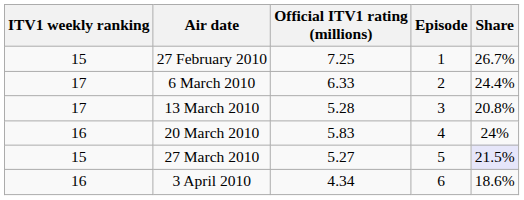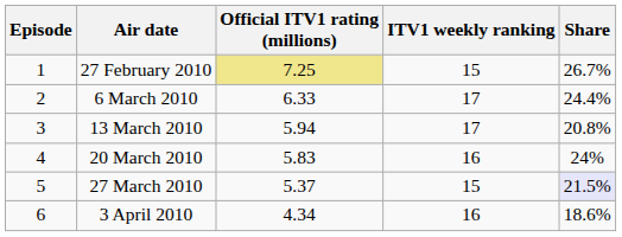 <table class="wikitable" style="text-align:center;">
 <tr>
-<th>ITV1 weekly ranking</th>
+<th>Episode</th>
 <th>Air date</th>
 <th>Official ITV1 rating<br>(millions)</th>
-<th>Episode</th>
+<th>ITV1 weekly ranking</th>
 <th>Share</th>
 </tr>
 <tr>
+<td>1</td>
+<td>27 February 2010</td>
+<td style="background: khaki;">7.25</td>
 <td>15</td>
-<td>27 February 2010</td>
-<td>7.25</td>
-<td>1</td>
 <td>26.7%</td>
 </tr>
 <tr>
-<td>17</td>
+<td>2</td>
 <td>6 March 2010</td>
 <td>6.33</td>
-<td>2</td>
+<td>17</td>
 <td>24.4%</td>
 </tr>
 <tr>
+<td>3</td>
+<td>13 March 2010</td>
+<td>5.94</td>
 <td>17</td>
-<td>13 March 2010</td>
-<td>5.28</td>
-<td>3</td>
 <td>20.8%</td>
 </tr>
 <tr>
-<td>16</td>
+<td>4</td>
 <td>20 March 2010</td>
 <td>5.83</td>
-<td>4</td>
+<td>16</td>
 <td>24%</td>
 </tr>
 <tr>
+<td>5</td>
+<td>27 March 2010</td>
+<td>5.37</td>
 <td>15</td>
-<td>27 March 2010</td>
-<td>5.27</td>
-<td>5</td>
 <td style="background: lavender;">21.5%</td>
 </tr>
 <tr>
-<td>16</td>
+<td>6</td>
 <td>3 April 2010</td>
 <td>4.34</td>
-<td>6</td>
+<td>16</td>
 <td>18.6%</td>
 </tr>
 </table>
